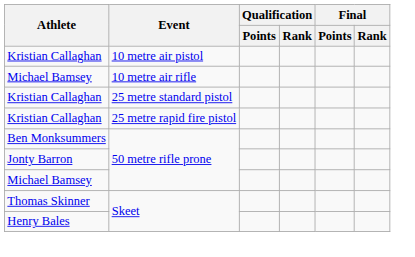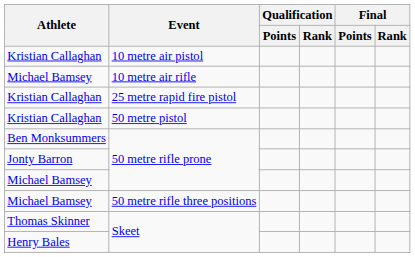 <table class="wikitable" style="font-size:90%;">
 <tr>
 <th rowspan=2>Athlete</th>
 <th rowspan=2>Event</th>
 <th colspan=2>Qualification</th>
 <th colspan=2>Final</th>
 </tr>
 <tr>
 <th>Points</th>
 <th>Rank</th>
 <th>Points</th>
 <th>Rank</th>
 </tr>
 <tr align=center>
 <td align=left><a href='#'>Kristian Callaghan</a></td>
 <td align=left><a href='#'>10 metre air pistol</a></td>
 <td></td>
 <td></td>
 <td></td>
 <td></td>
 </tr>
 <tr align=center>
 <td align=left><a href='#'>Michael Bamsey</a></td>
 <td align=left><a href='#'>10 metre air rifle</a></td>
 <td></td>
 <td></td>
 <td></td>
 <td></td>
 </tr>
 <tr align=center>
 <td align=left><a href='#'>Kristian Callaghan</a></td>
-<td align=left><a href='#'>25 metre standard pistol</a></td>
+<td align=left><a href='#'>25 metre rapid fire pistol</a></td>
 <td></td>
 <td></td>
 <td></td>
 <td></td>
 </tr>
 <tr align=center>
 <td align=left><a href='#'>Kristian Callaghan</a></td>
-<td align=left><a href='#'>25 metre rapid fire pistol</a></td>
+<td align=left><a href='#'>50 metre pistol</a></td>
 <td></td>
 <td></td>
 <td></td>
 <td></td>
 </tr>
 <tr align=center>
 <td align=left><a href='#'>Ben Monksummers</a></td>
 <td align=left rowspan=3><a href='#'>50 metre rifle prone</a></td>
 <td></td>
 <td></td>
 <td></td>
 <td></td>
 </tr>
 <tr align=center>
 <td align=left><a href='#'>Jonty Barron</a></td>
 <td></td>
 <td></td>
 <td></td>
 <td></td>
 </tr>
 <tr align=center>
 <td align=left><a href='#'>Michael Bamsey</a></td>
 <td></td>
 <td></td>
 <td></td>
 <td></td>
 </tr>
 <tr align=center>
+<td align=left><a href='#'>Michael Bamsey</a></td>
+<td align=left><a href='#'>50 metre rifle three positions</a></td>
+<td></td>
+<td></td>
+<td></td>
+<td></td>
+</tr>
+<tr align=center>
 <td align=left><a href='#'>Thomas Skinner</a></td>
 <td align=left rowspan=2><a href='#'>Skeet</a></td>
 <td></td>
 <td></td>
 <td></td>
 <td></td>
 </tr>
 <tr align=center>
 <td align=left><a href='#'>Henry Bales</a></td>
 <td></td>
 <td></td>
 <td></td>
 <td></td>
 </tr>
 </table>
